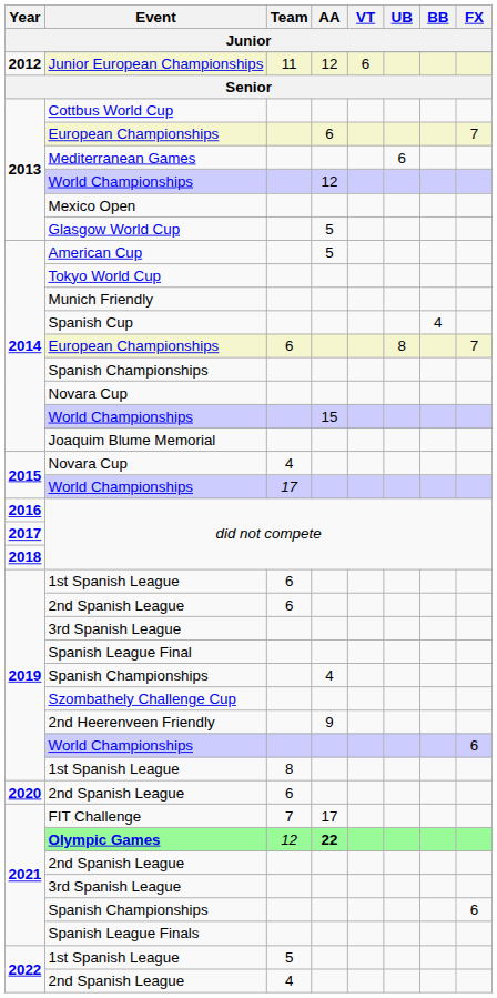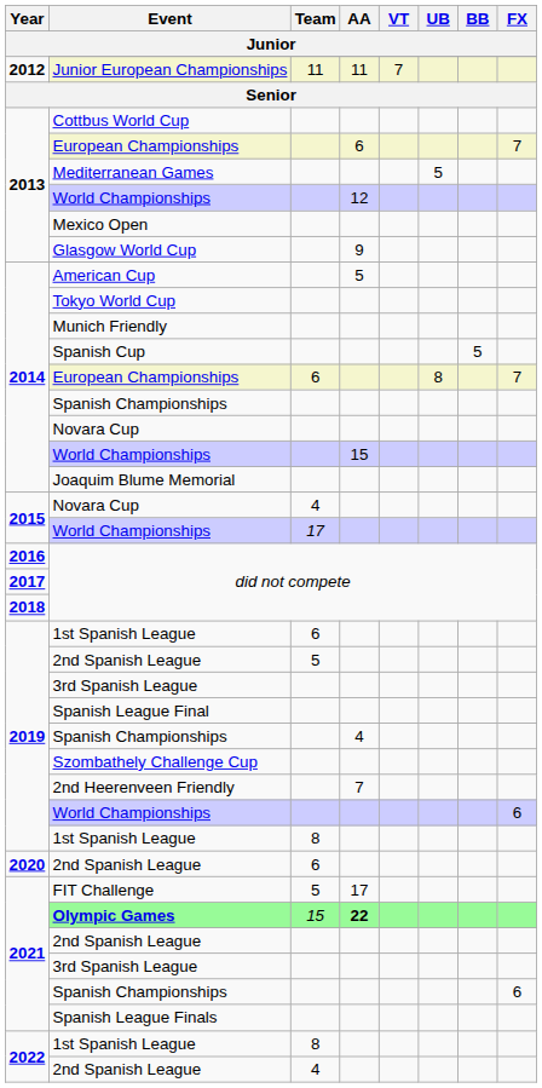 <table class="wikitable" style="text-align:center; font-size:95%;">
 <tr>
 <th align=center>Year</th>
 <th align=center>Event</th>
 <th style="width:30px;">Team</th>
 <th style="width:30px;">AA</th>
 <th style="width:30px;"><a href='#'>VT</a></th>
 <th style="width:30px;"><a href='#'>UB</a></th>
 <th style="width:30px;"><a href='#'>BB</a></th>
 <th style="width:30px;"><a href='#'>FX</a></th>
 </tr>
 <tr>
 <th colspan="8">Junior</th>
 </tr>
 <tr>
 <td rowspan="2"><strong>2012</strong></td>
 </tr>
 <tr bgcolor=#F5F6CE>
 <td align=left><a href='#'>Junior European Championships</a></td>
 <td>11</td>
-<td>12</td>
-<td>6</td>
+<td>11</td>
+<td>7</td>
 <td></td>
 <td></td>
 <td></td>
 </tr>
 <tr>
 <th colspan="8">Senior</th>
 </tr>
 <tr>
 <td rowspan="6"><strong>2013</strong></td>
 <td align=left><a href='#'>Cottbus World Cup</a></td>
 <td></td>
 <td></td>
 <td></td>
 <td></td>
 <td></td>
 <td></td>
 </tr>
 <tr bgcolor=#F5F6CE>
 <td align=left><a href='#'>European Championships</a></td>
 <td></td>
 <td>6</td>
 <td></td>
 <td></td>
 <td></td>
 <td>7</td>
 </tr>
 <tr>
 <td align=left><a href='#'>Mediterranean Games</a></td>
 <td></td>
 <td></td>
 <td></td>
-<td>6</td>
+<td>5</td>
 <td></td>
 <td></td>
 </tr>
 <tr bgcolor=#CCCCFF>
 <td align=left><a href='#'>World Championships</a></td>
 <td></td>
 <td>12</td>
 <td></td>
 <td></td>
 <td></td>
 <td></td>
 </tr>
 <tr>
 <td align=left>Mexico Open</td>
 <td></td>
 <td></td>
 <td></td>
 <td></td>
 <td></td>
 <td></td>
 </tr>
 <tr>
 <td align=left><a href='#'>Glasgow World Cup</a></td>
 <td></td>
-<td>5</td>
+<td>9</td>
 <td></td>
 <td></td>
 <td></td>
 <td></td>
 </tr>
 <tr>
 <td rowspan="9"><strong><a href='#'>2014</a></strong></td>
 <td align=left><a href='#'>American Cup</a></td>
 <td></td>
 <td>5</td>
 <td></td>
 <td></td>
 <td></td>
 <td></td>
 </tr>
 <tr>
 <td align=left><a href='#'>Tokyo World Cup</a></td>
 <td></td>
 <td></td>
 <td></td>
 <td></td>
 <td></td>
 <td></td>
 </tr>
 <tr>
 <td align=left>Munich Friendly</td>
 <td></td>
 <td></td>
 <td></td>
 <td></td>
 <td></td>
 <td></td>
 </tr>
 <tr>
 <td align=left>Spanish Cup</td>
 <td></td>
 <td></td>
 <td></td>
 <td></td>
-<td>4</td>
+<td>5</td>
 <td></td>
 </tr>
 <tr bgcolor=#F5F6CE>
 <td align=left><a href='#'>European Championships</a></td>
 <td>6</td>
 <td></td>
 <td></td>
 <td>8</td>
 <td></td>
 <td>7</td>
 </tr>
 <tr>
 <td align=left>Spanish Championships</td>
 <td></td>
 <td></td>
 <td></td>
 <td></td>
 <td></td>
 <td></td>
 </tr>
 <tr>
 <td align=left>Novara Cup</td>
 <td></td>
 <td></td>
 <td></td>
 <td></td>
 <td></td>
 <td></td>
 </tr>
 <tr bgcolor=#CCCCFF>
 <td align=left><a href='#'>World Championships</a></td>
 <td></td>
 <td>15</td>
 <td></td>
 <td></td>
 <td></td>
 <td></td>
 </tr>
 <tr>
 <td align=left>Joaquim Blume Memorial</td>
 <td></td>
 <td></td>
 <td></td>
 <td></td>
 <td></td>
 <td></td>
 </tr>
 <tr>
 <td rowspan="2"><strong><a href='#'>2015</a></strong></td>
 <td align=left>Novara Cup</td>
 <td>4</td>
 <td></td>
 <td></td>
 <td></td>
 <td></td>
 <td></td>
 </tr>
 <tr bgcolor=#CCCCFF>
 <td align=left><a href='#'>World Championships</a></td>
 <td><em>17</em></td>
 <td></td>
 <td></td>
 <td></td>
 <td></td>
 <td></td>
 </tr>
 <tr>
 <td><strong><a href='#'>2016</a></strong></td>
 <td rowspan="3" colspan="7"><em>did not compete</em></td>
 </tr>
 <tr>
 <td><strong><a href='#'>2017</a></strong></td>
 </tr>
 <tr>
 <td><strong><a href='#'>2018</a></strong></td>
 </tr>
 <tr>
 <td rowspan="9"><strong><a href='#'>2019</a></strong></td>
 <td align=left>1st Spanish League</td>
 <td>6</td>
 <td></td>
 <td></td>
 <td></td>
 <td></td>
 <td></td>
 </tr>
 <tr>
 <td align=left>2nd Spanish League</td>
-<td>6</td>
+<td>5</td>
 <td></td>
 <td></td>
 <td></td>
 <td></td>
 <td></td>
 </tr>
 <tr>
 <td align=left>3rd Spanish League</td>
 <td></td>
 <td></td>
 <td></td>
 <td></td>
 <td></td>
 <td></td>
 </tr>
 <tr>
 <td align=left>Spanish League Final</td>
 <td></td>
 <td></td>
 <td></td>
 <td></td>
 <td></td>
 <td></td>
 </tr>
 <tr>
 <td align=left>Spanish Championships</td>
 <td></td>
 <td>4</td>
 <td></td>
 <td></td>
 <td></td>
 <td></td>
 </tr>
 <tr>
 <td align=left><a href='#'>Szombathely Challenge Cup</a></td>
 <td></td>
 <td></td>
 <td></td>
 <td></td>
 <td></td>
 <td></td>
 </tr>
 <tr>
 <td align=left>2nd Heerenveen Friendly</td>
 <td></td>
-<td>9</td>
+<td>7</td>
 <td></td>
 <td></td>
 <td></td>
 <td></td>
 </tr>
 <tr bgcolor=#CCCCFF>
 <td align=left><a href='#'>World Championships</a></td>
 <td></td>
 <td></td>
 <td></td>
 <td></td>
 <td></td>
 <td>6</td>
 </tr>
 <tr>
 <td align=left>1st Spanish League</td>
 <td>8</td>
 <td></td>
 <td></td>
 <td></td>
 <td></td>
 <td></td>
 </tr>
 <tr>
 <td rowspan="1"><strong><a href='#'>2020</a></strong></td>
 <td align=left>2nd Spanish League</td>
 <td>6</td>
 <td></td>
 <td></td>
 <td></td>
 <td></td>
 <td></td>
 </tr>
 <tr>
 <td rowspan="6"><strong><a href='#'>2021</a></strong></td>
 <td align=left>FIT Challenge</td>
-<td>7</td>
+<td>5</td>
 <td>17</td>
 <td></td>
 <td></td>
 <td></td>
 <td></td>
 </tr>
 <tr bgcolor=98FB98>
 <td align=left><strong><a href='#'>Olympic Games</a></strong></td>
-<td><em>12</em></td>
+<td><em>15</em></td>
 <td><strong>22</strong></td>
 <td></td>
 <td></td>
 <td></td>
 <td></td>
 </tr>
 <tr>
 <td align=left>2nd Spanish League</td>
 <td></td>
 <td></td>
 <td></td>
 <td></td>
 <td></td>
 <td></td>
 </tr>
 <tr>
 <td align=left>3rd Spanish League</td>
 <td></td>
 <td></td>
 <td></td>
 <td></td>
 <td></td>
 <td></td>
 </tr>
 <tr>
 <td align=left>Spanish Championships</td>
 <td></td>
 <td></td>
 <td></td>
 <td></td>
 <td></td>
 <td>6</td>
 </tr>
 <tr>
 <td align=left>Spanish League Finals</td>
 <td></td>
 <td></td>
 <td></td>
 <td></td>
 <td></td>
 <td></td>
 </tr>
 <tr>
 <td rowspan="2"><strong><a href='#'>2022</a></strong></td>
 <td align=left>1st Spanish League</td>
-<td>5</td>
+<td>8</td>
 <td></td>
 <td></td>
 <td></td>
 <td></td>
 <td></td>
 </tr>
 <tr>
 <td align=left>2nd Spanish League</td>
 <td>4</td>
 <td></td>
 <td></td>
 <td></td>
 <td></td>
 <td></td>
 </tr>
 </table>
